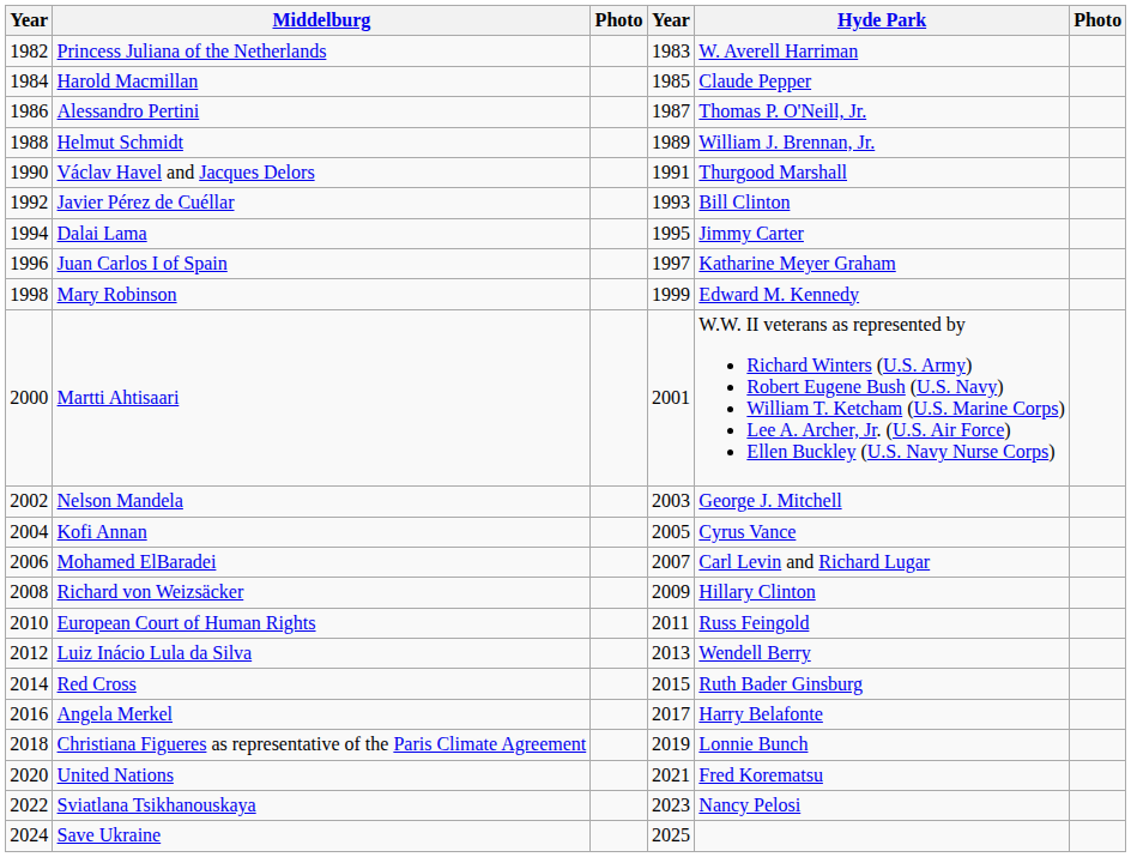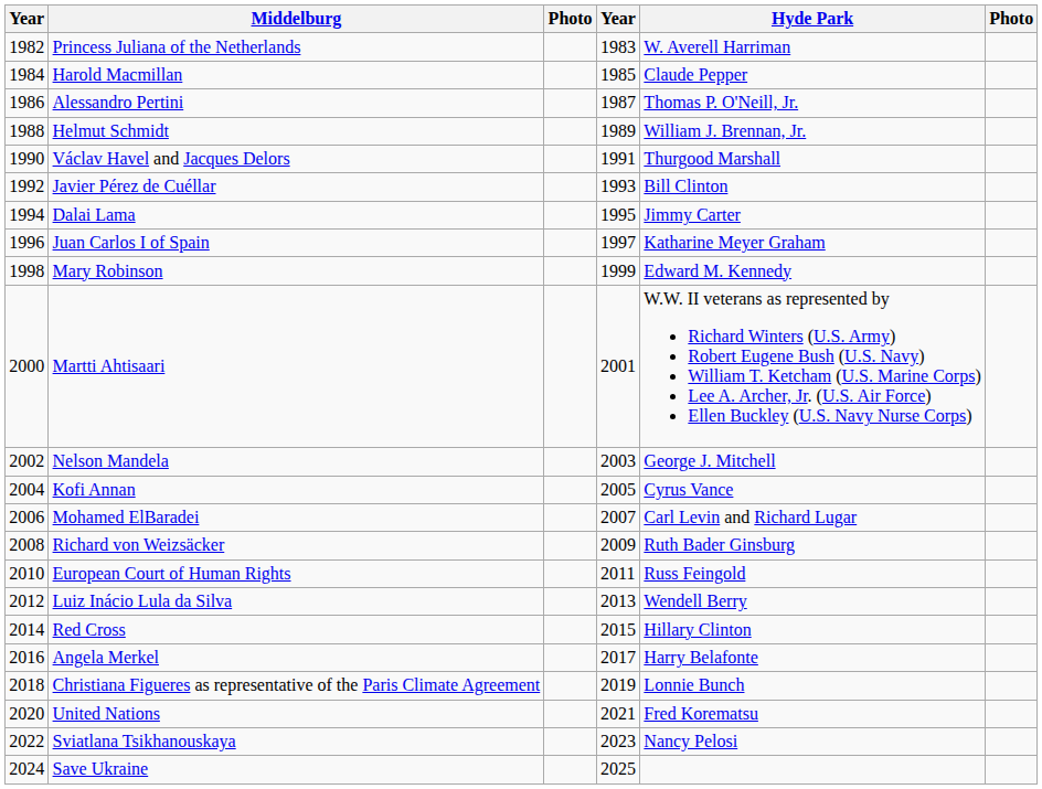 <table class="wikitable">
 <tr>
 <th>Year</th>
 <th><a href='#'>Middelburg</a></th>
 <th>Photo</th>
 <th>Year</th>
 <th><a href='#'>Hyde Park</a></th>
 <th>Photo</th>
 </tr>
 <tr>
 <td>1982</td>
 <td><a href='#'>Princess Juliana of the Netherlands</a></td>
 <td></td>
 <td>1983</td>
 <td><a href='#'>W. Averell Harriman</a></td>
 <td></td>
 </tr>
 <tr>
 <td>1984</td>
 <td><a href='#'>Harold Macmillan</a></td>
 <td></td>
 <td>1985</td>
 <td><a href='#'>Claude Pepper</a></td>
 <td></td>
 </tr>
 <tr>
 <td>1986</td>
 <td><a href='#'>Alessandro Pertini</a></td>
 <td></td>
 <td>1987</td>
 <td><a href='#'>Thomas P. O'Neill, Jr.</a></td>
 <td></td>
 </tr>
 <tr>
 <td>1988</td>
 <td><a href='#'>Helmut Schmidt</a></td>
 <td></td>
 <td>1989</td>
 <td><a href='#'>William J. Brennan, Jr.</a></td>
 <td></td>
 </tr>
 <tr>
 <td>1990</td>
 <td><a href='#'>Václav Havel</a> and <a href='#'>Jacques Delors</a></td>
 <td></td>
 <td>1991</td>
 <td><a href='#'>Thurgood Marshall</a></td>
 <td></td>
 </tr>
 <tr>
 <td>1992</td>
 <td><a href='#'>Javier Pérez de Cuéllar</a></td>
 <td></td>
 <td>1993</td>
 <td><a href='#'>Bill Clinton</a></td>
 <td></td>
 </tr>
 <tr>
 <td>1994</td>
 <td><a href='#'>Dalai Lama</a></td>
 <td></td>
 <td>1995</td>
 <td><a href='#'>Jimmy Carter</a></td>
 <td></td>
 </tr>
 <tr>
 <td>1996</td>
 <td><a href='#'>Juan Carlos I of Spain</a></td>
 <td></td>
 <td>1997</td>
 <td><a href='#'>Katharine Meyer Graham</a></td>
 <td></td>
 </tr>
 <tr>
 <td>1998</td>
 <td><a href='#'>Mary Robinson</a></td>
 <td></td>
 <td>1999</td>
 <td><a href='#'>Edward M. Kennedy</a></td>
 <td></td>
 </tr>
 <tr>
 <td>2000</td>
 <td><a href='#'>Martti Ahtisaari</a></td>
 <td></td>
 <td>2001</td>
 <td>W.W. II veterans as represented by<br><ul><li><a href='#'>Richard Winters</a> (<a href='#'>U.S. Army</a>)</li><li><a href='#'>Robert Eugene Bush</a> (<a href='#'>U.S. Navy</a>)</li><li><a href='#'>William T. Ketcham</a> (<a href='#'>U.S. Marine Corps</a>)</li><li><a href='#'>Lee A. Archer, Jr</a>. (<a href='#'>U.S. Air Force</a>)</li><li><a href='#'>Ellen Buckley</a> (<a href='#'>U.S. Navy Nurse Corps</a>)</li></ul></td>
 </tr>
 <tr>
 <td>2002</td>
 <td><a href='#'>Nelson Mandela</a></td>
 <td></td>
 <td>2003</td>
 <td><a href='#'>George J. Mitchell</a></td>
 <td></td>
 </tr>
 <tr>
 <td>2004</td>
 <td><a href='#'>Kofi Annan</a></td>
 <td></td>
 <td>2005</td>
 <td><a href='#'>Cyrus Vance</a></td>
 <td></td>
 </tr>
 <tr>
 <td>2006</td>
 <td><a href='#'>Mohamed ElBaradei</a></td>
 <td></td>
 <td>2007</td>
 <td><a href='#'>Carl Levin</a> and <a href='#'>Richard Lugar</a></td>
 <td></td>
 </tr>
 <tr>
 <td>2008</td>
 <td><a href='#'>Richard von Weizsäcker</a></td>
 <td></td>
 <td>2009</td>
-<td><a href='#'>Hillary Clinton</a></td>
+<td><a href='#'>Ruth Bader Ginsburg</a></td>
 <td></td>
 </tr>
 <tr>
 <td>2010</td>
 <td><a href='#'>European Court of Human Rights</a></td>
 <td></td>
 <td>2011</td>
 <td><a href='#'>Russ Feingold</a></td>
 <td></td>
 </tr>
 <tr>
 <td>2012</td>
 <td><a href='#'>Luiz Inácio Lula da Silva</a></td>
 <td></td>
 <td>2013</td>
 <td><a href='#'>Wendell Berry</a></td>
 <td></td>
 </tr>
 <tr>
 <td>2014</td>
 <td><a href='#'>Red Cross</a></td>
 <td></td>
 <td>2015</td>
-<td><a href='#'>Ruth Bader Ginsburg</a></td>
+<td><a href='#'>Hillary Clinton</a></td>
 <td></td>
 </tr>
 <tr>
 <td>2016</td>
 <td><a href='#'>Angela Merkel</a></td>
 <td></td>
 <td>2017</td>
 <td><a href='#'>Harry Belafonte</a></td>
 <td></td>
 </tr>
 <tr>
 <td>2018</td>
 <td><a href='#'>Christiana Figueres</a> as representative of the <a href='#'>Paris Climate Agreement</a></td>
 <td></td>
 <td>2019</td>
 <td><a href='#'>Lonnie Bunch</a></td>
 <td></td>
 </tr>
 <tr>
 <td>2020</td>
 <td><a href='#'>United Nations</a></td>
 <td></td>
 <td>2021</td>
 <td><a href='#'>Fred Korematsu</a></td>
 <td></td>
 </tr>
 <tr>
 <td>2022</td>
 <td><a href='#'>Sviatlana Tsikhanouskaya</a></td>
 <td></td>
 <td>2023</td>
 <td><a href='#'>Nancy Pelosi</a></td>
 <td></td>
 </tr>
 <tr>
 <td>2024</td>
 <td><a href='#'>Save Ukraine</a></td>
 <td></td>
 <td>2025</td>
 <td></td>
 </tr>
 </table>
